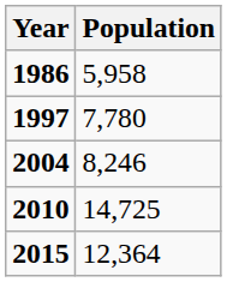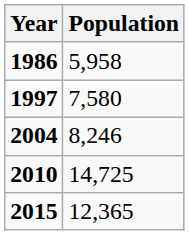 <table class="wikitable">
 <tr>
 <th>Year</th>
 <th>Population</th>
 </tr>
 <tr>
 <td><strong>1986</strong></td>
 <td>5,958</td>
 </tr>
 <tr>
 <td><strong>1997</strong></td>
-<td>7,780</td>
+<td>7,580</td>
 </tr>
 <tr>
 <td><strong>2004</strong></td>
 <td>8,246</td>
 </tr>
 <tr>
 <td><strong>2010</strong></td>
 <td>14,725</td>
 </tr>
 <tr>
 <td><strong>2015</strong></td>
-<td>12,364</td>
+<td>12,365</td>
 </tr>
 </table>
